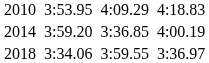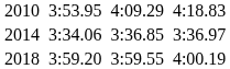 <table>
 <tr>
 <td>2010<br></td>
 <td></td>
 <td>3:53.95</td>
 <td></td>
 <td>4:09.29</td>
 <td></td>
 <td>4:18.83</td>
 </tr>
 <tr>
 <td>2014<br></td>
 <td></td>
-<td>3:59.20</td>
+<td>3:34.06</td>
 <td></td>
 <td>3:36.85</td>
 <td></td>
-<td>4:00.19</td>
+<td>3:36.97</td>
 </tr>
 <tr>
 <td>2018<br></td>
 <td></td>
-<td>3:34.06</td>
+<td>3:59.20</td>
 <td></td>
 <td>3:59.55</td>
 <td></td>
-<td>3:36.97</td>
+<td>4:00.19</td>
 </tr>
 </table>
